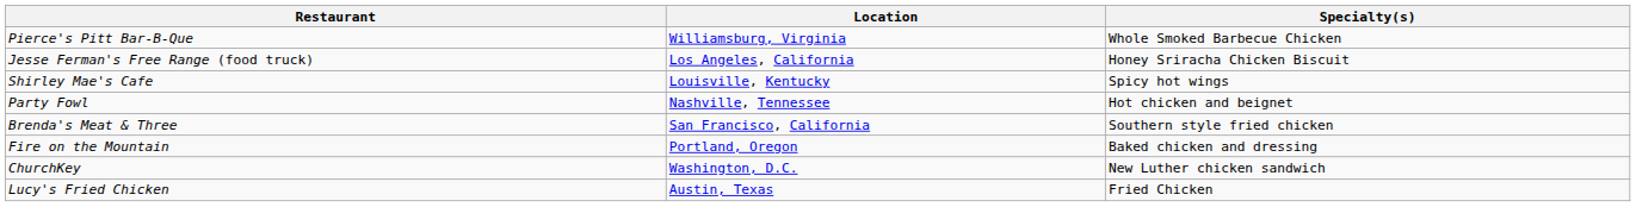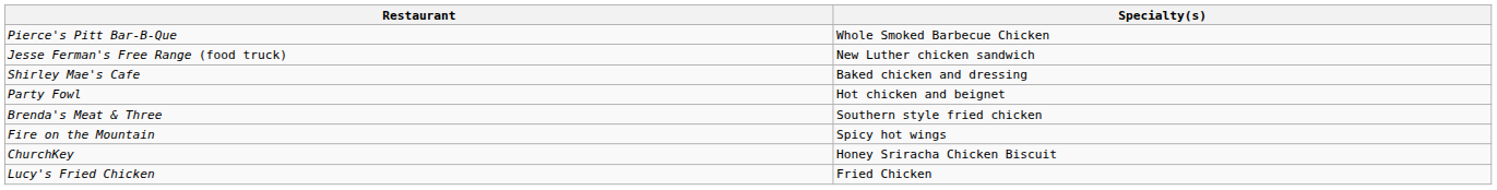 <table class="wikitable" style="width:100%;">
 <tr>
 <th>Restaurant</th>
-<th>Location</th>
 <th>Specialty(s)</th>
 </tr>
 <tr>
 <td><em>Pierce's Pitt Bar-B-Que</em></td>
-<td><a href='#'>Williamsburg, Virginia</a></td>
 <td>Whole Smoked Barbecue Chicken</td>
 </tr>
 <tr>
 <td><em>Jesse Ferman's Free Range</em> (food truck)</td>
-<td><a href='#'>Los Angeles</a>, <a href='#'>California</a></td>
-<td>Honey Sriracha Chicken Biscuit</td>
+<td>New Luther chicken sandwich</td>
 </tr>
 <tr>
 <td><em>Shirley Mae's Cafe</em></td>
-<td><a href='#'>Louisville</a>, <a href='#'>Kentucky</a></td>
-<td>Spicy hot wings</td>
+<td>Baked chicken and dressing</td>
 </tr>
 <tr>
 <td><em>Party Fowl</em></td>
-<td><a href='#'>Nashville</a>, <a href='#'>Tennessee</a></td>
 <td>Hot chicken and beignet</td>
 </tr>
 <tr>
 <td><em>Brenda's Meat & Three</em></td>
-<td><a href='#'>San Francisco</a>, <a href='#'>California</a></td>
 <td>Southern style fried chicken</td>
 </tr>
 <tr>
 <td><em>Fire on the Mountain</em></td>
-<td><a href='#'>Portland, Oregon</a></td>
-<td>Baked chicken and dressing</td>
+<td>Spicy hot wings</td>
 </tr>
 <tr>
 <td><em>ChurchKey</em></td>
-<td><a href='#'>Washington, D.C.</a></td>
-<td>New Luther chicken sandwich</td>
+<td>Honey Sriracha Chicken Biscuit</td>
 </tr>
 <tr>
 <td><em>Lucy's Fried Chicken</em></td>
-<td><a href='#'>Austin, Texas</a></td>
 <td>Fried Chicken</td>
 </tr>
 </table>
